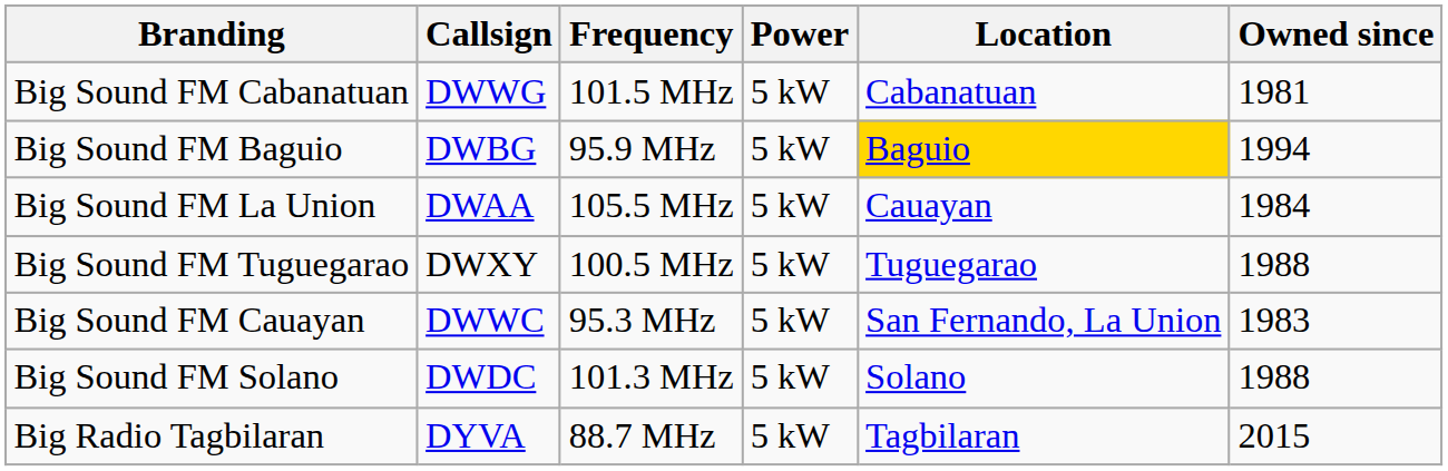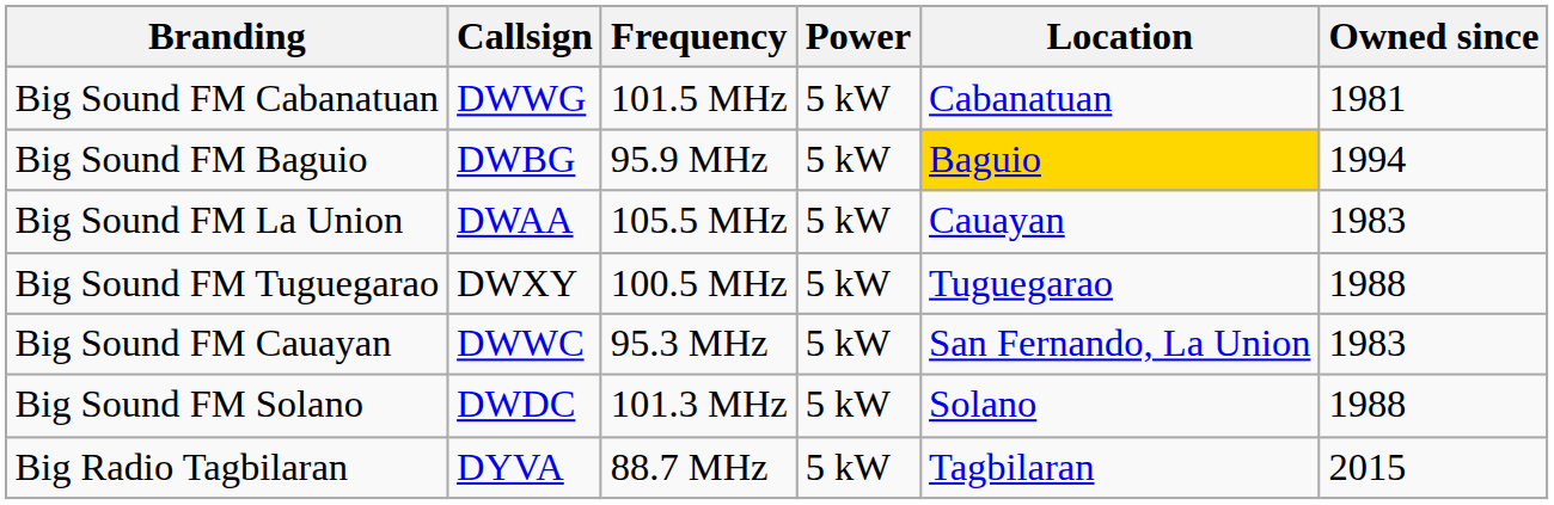 <table class="wikitable">
 <tr>
 <th>Branding</th>
 <th>Callsign</th>
 <th>Frequency</th>
 <th>Power</th>
 <th>Location</th>
 <th>Owned since</th>
 </tr>
 <tr>
 <td>Big Sound FM Cabanatuan</td>
 <td><a href='#'>DWWG</a></td>
 <td>101.5 MHz</td>
 <td>5 kW</td>
 <td><a href='#'>Cabanatuan</a></td>
 <td>1981</td>
 </tr>
 <tr>
 <td>Big Sound FM Baguio</td>
 <td><a href='#'>DWBG</a></td>
 <td>95.9 MHz</td>
 <td>5 kW</td>
 <td style="background: gold;"><a href='#'>Baguio</a></td>
 <td>1994</td>
 </tr>
 <tr>
 <td>Big Sound FM La Union</td>
 <td><a href='#'>DWAA</a></td>
 <td>105.5 MHz</td>
 <td>5 kW</td>
 <td><a href='#'>Cauayan</a></td>
-<td>1984</td>
+<td>1983</td>
 </tr>
 <tr>
 <td>Big Sound FM Tuguegarao</td>
 <td>DWXY</td>
 <td>100.5 MHz</td>
 <td>5 kW</td>
 <td><a href='#'>Tuguegarao</a></td>
 <td>1988</td>
 </tr>
 <tr>
 <td>Big Sound FM Cauayan</td>
 <td><a href='#'>DWWC</a></td>
 <td>95.3 MHz</td>
 <td>5 kW</td>
 <td><a href='#'>San Fernando, La Union</a></td>
 <td>1983</td>
 </tr>
 <tr>
 <td>Big Sound FM Solano</td>
 <td><a href='#'>DWDC</a></td>
 <td>101.3 MHz</td>
 <td>5 kW</td>
 <td><a href='#'>Solano</a></td>
 <td>1988</td>
 </tr>
 <tr>
 <td>Big Radio Tagbilaran</td>
 <td><a href='#'>DYVA</a></td>
 <td>88.7 MHz</td>
 <td>5 kW</td>
 <td><a href='#'>Tagbilaran</a></td>
 <td>2015</td>
 </tr>
 </table>
